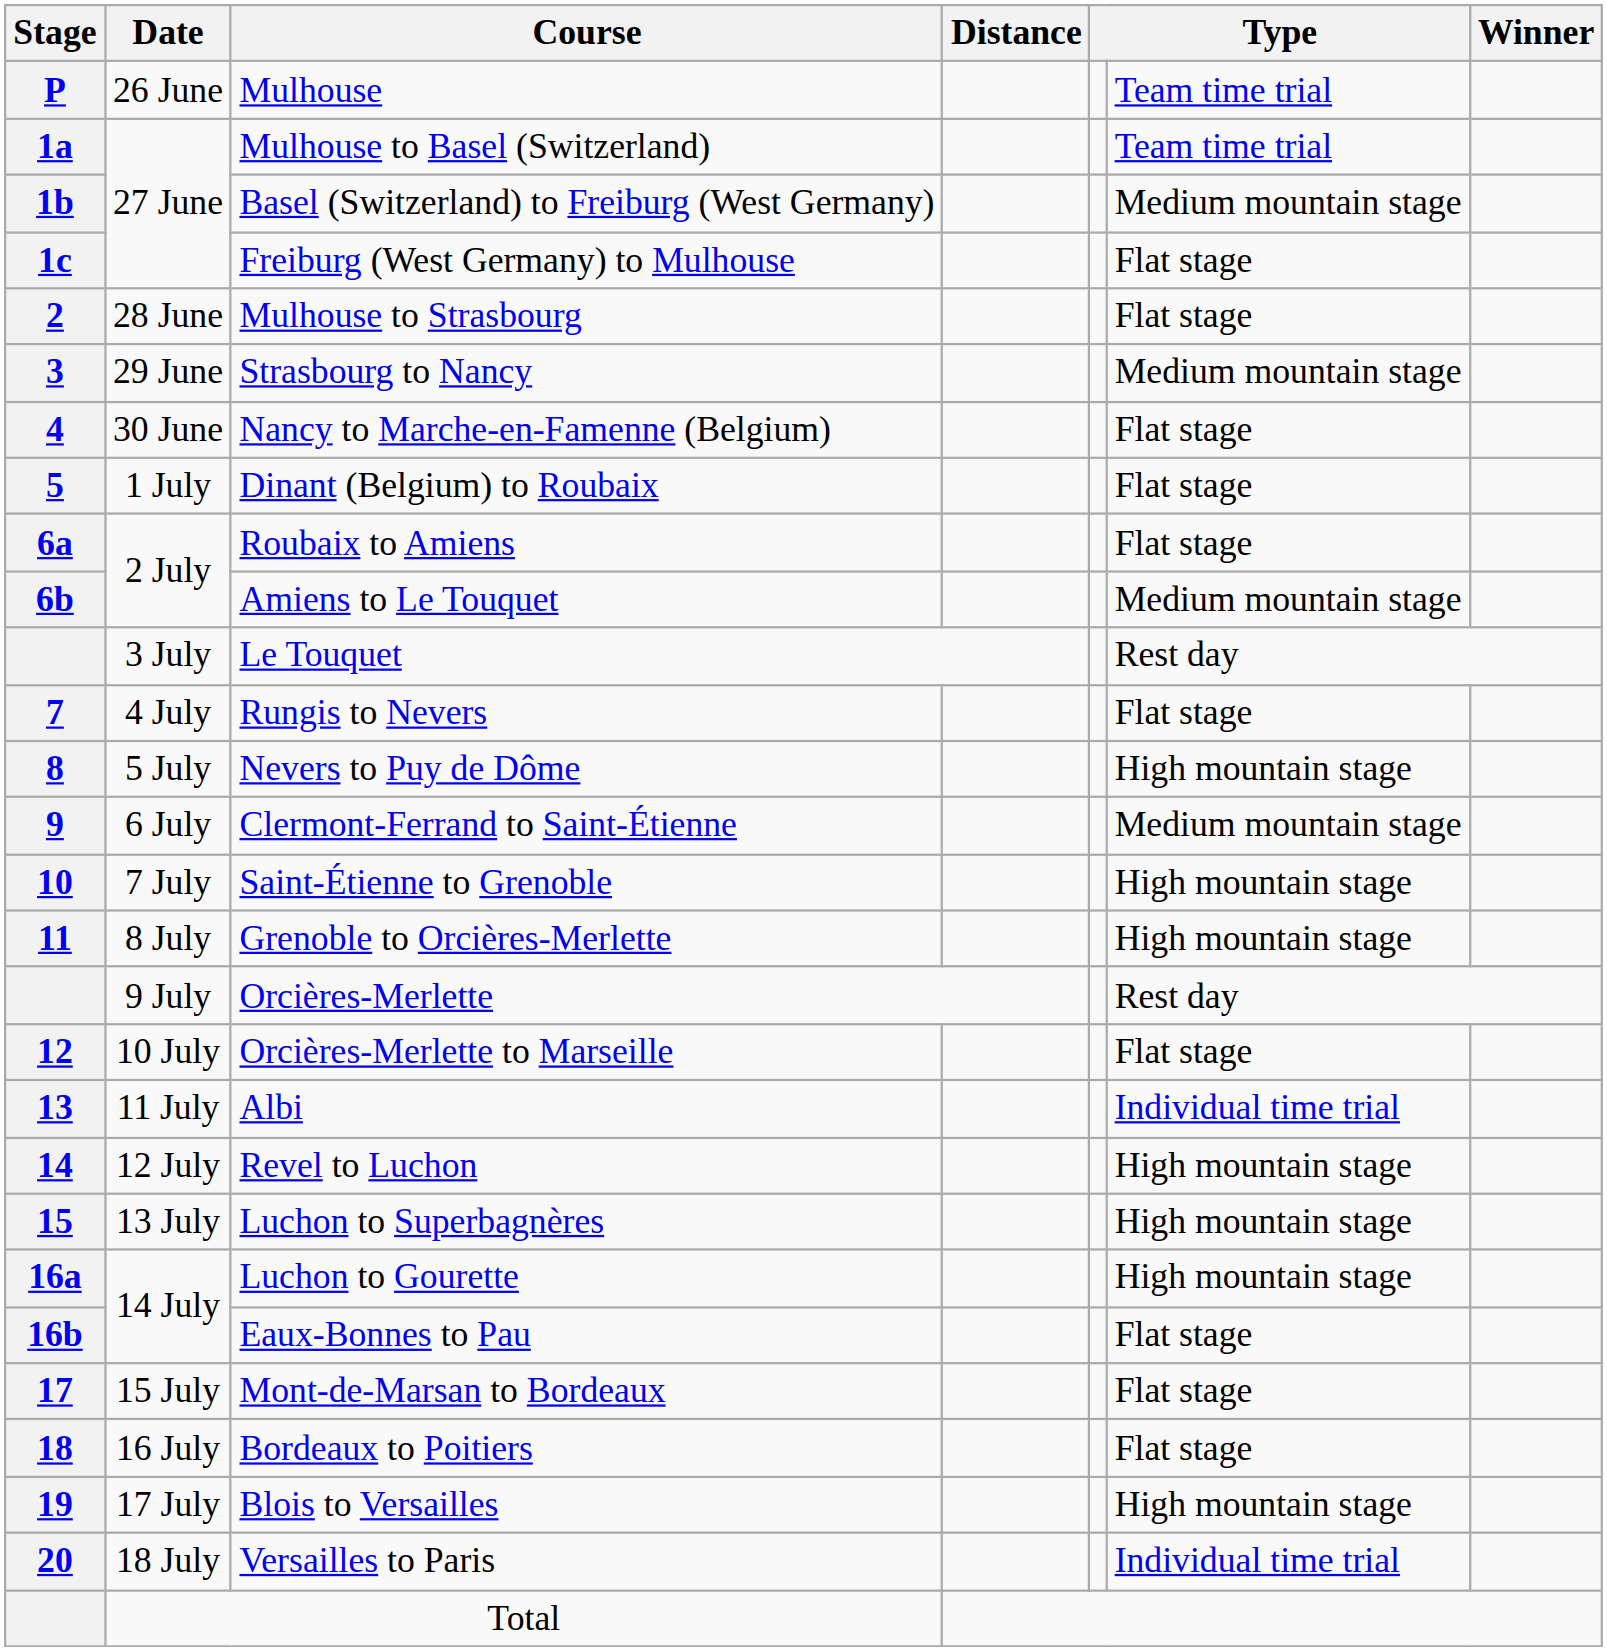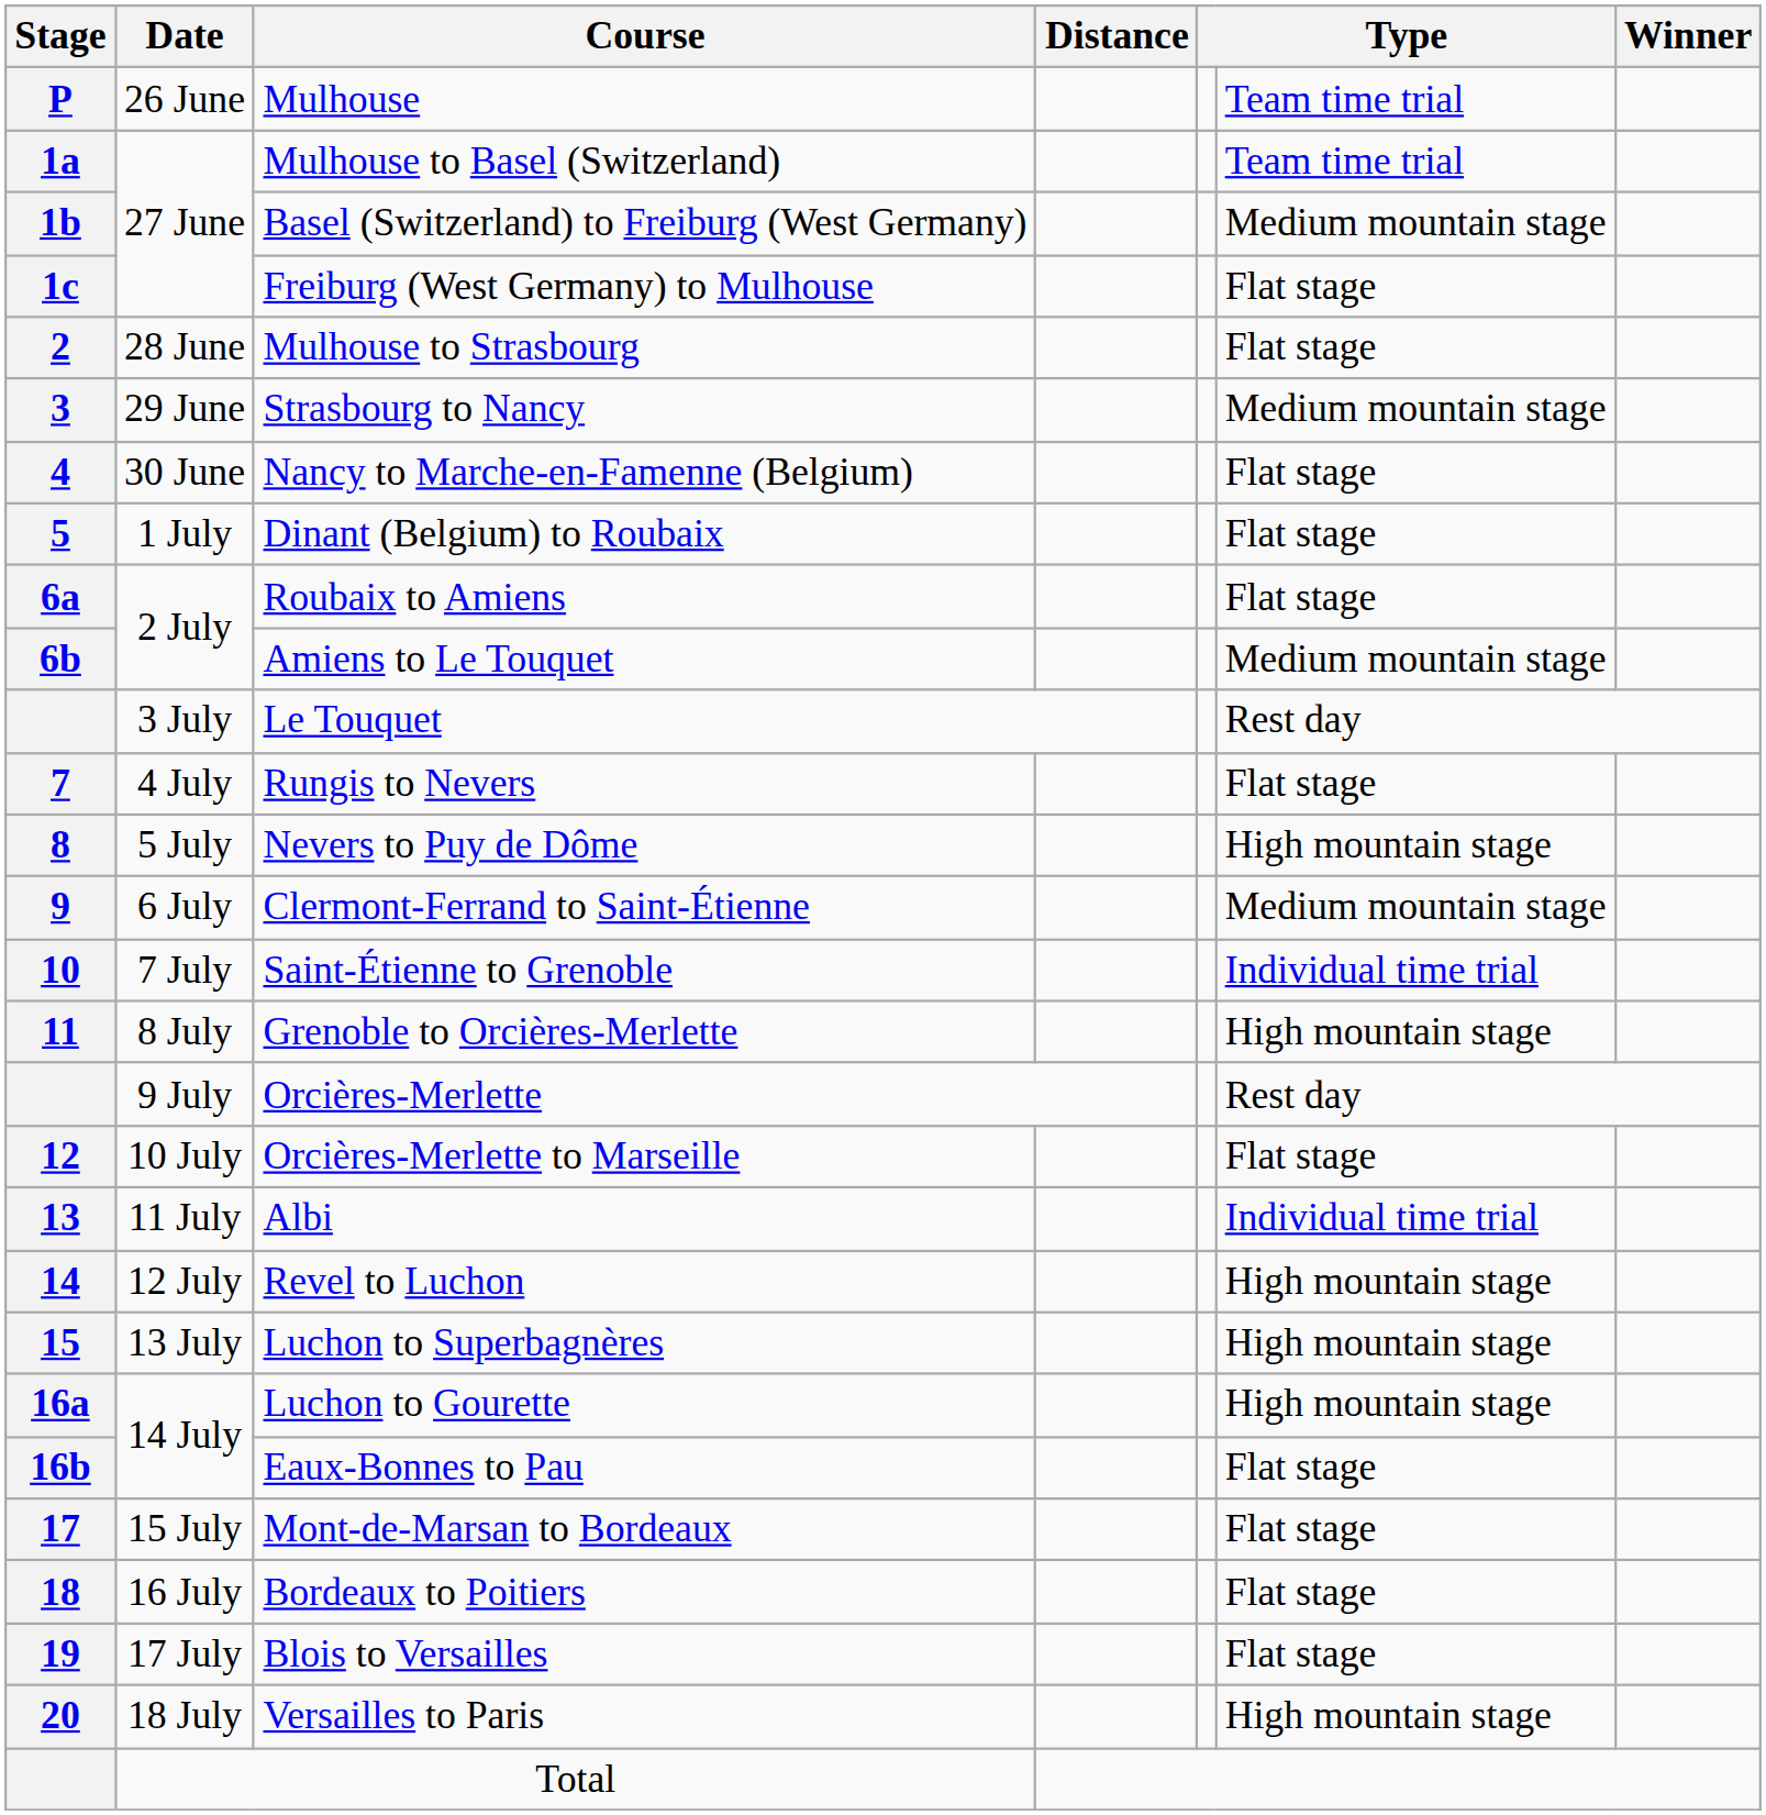 <table class="wikitable">
 <tr>
 <th scope="col">Stage</th>
 <th scope="col">Date</th>
 <th scope="col">Course</th>
 <th scope="col">Distance</th>
 <th scope="col" colspan="2">Type</th>
 <th scope="col">Winner</th>
 </tr>
 <tr>
 <th scope="row"><a href='#'>P</a></th>
 <td style="text-align:center;">26 June</td>
 <td><a href='#'>Mulhouse</a></td>
 <td style="text-align:center;"></td>
 <td></td>
 <td><a href='#'>Team time trial</a></td>
 <td></td>
 </tr>
 <tr>
 <th scope="row"><a href='#'>1a</a></th>
 <td rowspan="3" style="text-align:center;">27 June</td>
 <td><a href='#'>Mulhouse</a> to <a href='#'>Basel</a> (Switzerland)</td>
 <td style="text-align:center;"></td>
 <td></td>
 <td><a href='#'>Team time trial</a></td>
 <td></td>
 </tr>
 <tr>
 <th scope="row"><a href='#'>1b</a></th>
 <td><a href='#'>Basel</a> (Switzerland) to <a href='#'>Freiburg</a> (West Germany)</td>
 <td style="text-align:center;"></td>
 <td></td>
 <td>Medium mountain stage</td>
 <td></td>
 </tr>
 <tr>
 <th scope="row"><a href='#'>1c</a></th>
 <td><a href='#'>Freiburg</a> (West Germany) to <a href='#'>Mulhouse</a></td>
 <td style="text-align:center;"></td>
 <td></td>
 <td>Flat stage</td>
 <td></td>
 </tr>
 <tr>
 <th scope="row"><a href='#'>2</a></th>
 <td style="text-align:center;">28 June</td>
 <td><a href='#'>Mulhouse</a> to <a href='#'>Strasbourg</a></td>
 <td style="text-align:center;"></td>
 <td></td>
 <td>Flat stage</td>
 <td></td>
 </tr>
 <tr>
 <th scope="row"><a href='#'>3</a></th>
 <td style="text-align:center;">29 June</td>
 <td><a href='#'>Strasbourg</a> to <a href='#'>Nancy</a></td>
 <td style="text-align:center;"></td>
 <td></td>
 <td>Medium mountain stage</td>
 <td></td>
 </tr>
 <tr>
 <th scope="row"><a href='#'>4</a></th>
 <td style="text-align:center;">30 June</td>
 <td><a href='#'>Nancy</a> to <a href='#'>Marche-en-Famenne</a> (Belgium)</td>
 <td style="text-align:center;"></td>
 <td></td>
 <td>Flat stage</td>
 <td></td>
 </tr>
 <tr>
 <th scope="row"><a href='#'>5</a></th>
 <td style="text-align:center;">1 July</td>
 <td><a href='#'>Dinant</a> (Belgium) to <a href='#'>Roubaix</a></td>
 <td style="text-align:center;"></td>
 <td></td>
 <td>Flat stage</td>
 <td></td>
 </tr>
 <tr>
 <th scope="row"><a href='#'>6a</a></th>
 <td rowspan="2" style="text-align:center;">2 July</td>
 <td><a href='#'>Roubaix</a> to <a href='#'>Amiens</a></td>
 <td style="text-align:center;"></td>
 <td></td>
 <td>Flat stage</td>
 <td></td>
 </tr>
 <tr>
 <th scope="row"><a href='#'>6b</a></th>
 <td><a href='#'>Amiens</a> to <a href='#'>Le Touquet</a></td>
 <td style="text-align:center;"></td>
 <td></td>
 <td>Medium mountain stage</td>
 <td></td>
 </tr>
 <tr>
 <th scope="row"></th>
 <td style="text-align:center;">3 July</td>
 <td colspan="2"><a href='#'>Le Touquet</a></td>
 <td></td>
 <td colspan="2">Rest day</td>
 </tr>
 <tr>
 <th scope="row"><a href='#'>7</a></th>
 <td style="text-align:center;">4 July</td>
 <td><a href='#'>Rungis</a> to <a href='#'>Nevers</a></td>
 <td style="text-align:center;"></td>
 <td></td>
 <td>Flat stage</td>
 <td></td>
 </tr>
 <tr>
 <th scope="row"><a href='#'>8</a></th>
 <td style="text-align:center;">5 July</td>
 <td><a href='#'>Nevers</a> to <a href='#'>Puy de Dôme</a></td>
 <td style="text-align:center;"></td>
 <td></td>
 <td>High mountain stage</td>
 <td></td>
 </tr>
 <tr>
 <th scope="row"><a href='#'>9</a></th>
 <td style="text-align:center;">6 July</td>
 <td><a href='#'>Clermont-Ferrand</a> to <a href='#'>Saint-Étienne</a></td>
 <td style="text-align:center;"></td>
 <td></td>
 <td>Medium mountain stage</td>
 <td></td>
 </tr>
 <tr>
 <th scope="row"><a href='#'>10</a></th>
 <td style="text-align:center;">7 July</td>
 <td><a href='#'>Saint-Étienne</a> to <a href='#'>Grenoble</a></td>
 <td style="text-align:center;"></td>
 <td></td>
-<td>High mountain stage</td>
+<td><a href='#'>Individual time trial</a></td>
 <td></td>
 </tr>
 <tr>
 <th scope="row"><a href='#'>11</a></th>
 <td style="text-align:center;">8 July</td>
 <td><a href='#'>Grenoble</a> to <a href='#'>Orcières-Merlette</a></td>
 <td style="text-align:center;"></td>
 <td></td>
 <td>High mountain stage</td>
 <td></td>
 </tr>
 <tr>
 <th scope="row"></th>
 <td style="text-align:center;">9 July</td>
 <td colspan="2"><a href='#'>Orcières-Merlette</a></td>
 <td></td>
 <td colspan="2">Rest day</td>
 </tr>
 <tr>
 <th scope="row"><a href='#'>12</a></th>
 <td style="text-align:center;">10 July</td>
 <td><a href='#'>Orcières-Merlette</a> to <a href='#'>Marseille</a></td>
 <td style="text-align:center;"></td>
 <td></td>
 <td>Flat stage</td>
 <td></td>
 </tr>
 <tr>
 <th scope="row"><a href='#'>13</a></th>
 <td style="text-align:center;">11 July</td>
 <td><a href='#'>Albi</a></td>
 <td style="text-align:center;"></td>
 <td></td>
 <td><a href='#'>Individual time trial</a></td>
 <td></td>
 </tr>
 <tr>
 <th scope="row"><a href='#'>14</a></th>
 <td style="text-align:center;">12 July</td>
 <td><a href='#'>Revel</a> to <a href='#'>Luchon</a></td>
 <td style="text-align:center;"></td>
 <td></td>
 <td>High mountain stage</td>
 <td></td>
 </tr>
 <tr>
 <th scope="row"><a href='#'>15</a></th>
 <td style="text-align:center;">13 July</td>
 <td><a href='#'>Luchon</a> to <a href='#'>Superbagnères</a></td>
 <td style="text-align:center;"></td>
 <td></td>
 <td>High mountain stage</td>
 <td></td>
 </tr>
 <tr>
 <th scope="row"><a href='#'>16a</a></th>
 <td rowspan="2" style="text-align:center;">14 July</td>
 <td><a href='#'>Luchon</a> to <a href='#'>Gourette</a></td>
 <td style="text-align:center;"></td>
 <td></td>
 <td>High mountain stage</td>
 <td></td>
 </tr>
 <tr>
 <th scope="row"><a href='#'>16b</a></th>
 <td><a href='#'>Eaux-Bonnes</a> to <a href='#'>Pau</a></td>
 <td style="text-align:center;"></td>
 <td></td>
 <td>Flat stage</td>
 <td></td>
 </tr>
 <tr>
 <th scope="row"><a href='#'>17</a></th>
 <td style="text-align:center;">15 July</td>
 <td><a href='#'>Mont-de-Marsan</a> to <a href='#'>Bordeaux</a></td>
 <td style="text-align:center;"></td>
 <td></td>
 <td>Flat stage</td>
 <td></td>
 </tr>
 <tr>
 <th scope="row"><a href='#'>18</a></th>
 <td style="text-align:center;">16 July</td>
 <td><a href='#'>Bordeaux</a> to <a href='#'>Poitiers</a></td>
 <td style="text-align:center;"></td>
 <td></td>
 <td>Flat stage</td>
 <td></td>
 </tr>
 <tr>
 <th scope="row"><a href='#'>19</a></th>
 <td style="text-align:center;">17 July</td>
 <td><a href='#'>Blois</a> to <a href='#'>Versailles</a></td>
 <td style="text-align:center;"></td>
 <td></td>
-<td>High mountain stage</td>
+<td>Flat stage</td>
 <td></td>
 </tr>
 <tr>
 <th scope="row"><a href='#'>20</a></th>
 <td style="text-align:center;">18 July</td>
 <td><a href='#'>Versailles</a> to Paris</td>
 <td style="text-align:center;"></td>
 <td></td>
-<td><a href='#'>Individual time trial</a></td>
+<td>High mountain stage</td>
 <td></td>
 </tr>
 <tr>
 <th scope="row"></th>
 <td colspan="2" style="text-align:center">Total</td>
 <td colspan="4" style="text-align:center"></td>
 </tr>
 </table>
